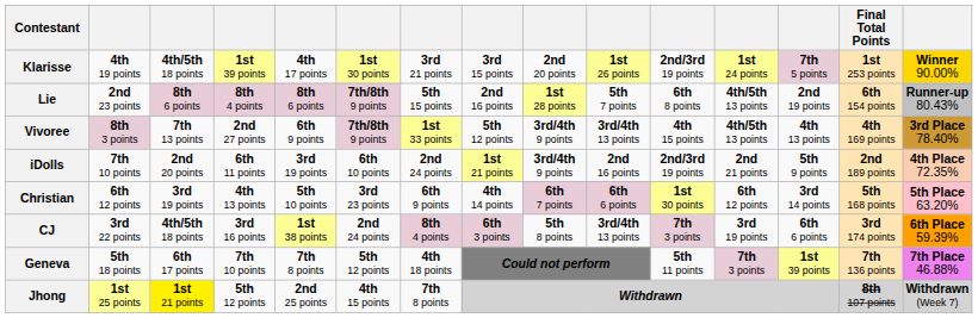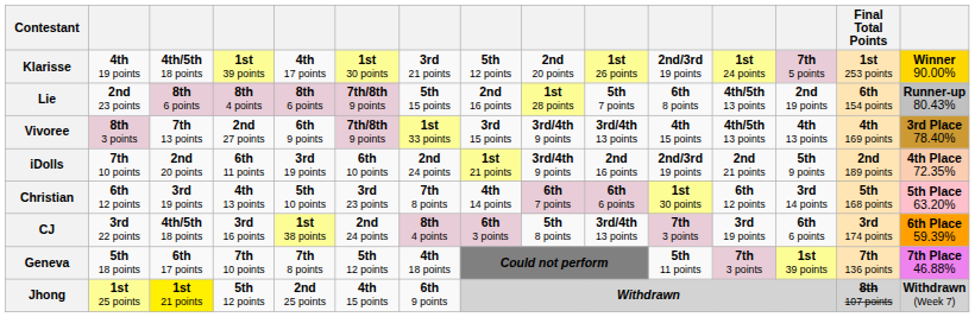 <table class="wikitable" style="text-align:center; line-height:17px; width:auto;">
 <tr>
 <th scope="col" width="09%">Contestant</th>
 <th scope="col" width="07%"><a href='#'></a></th>
 <th scope="col" width="07%"><a href='#'></a></th>
 <th scope="col" width="07%"><a href='#'></a></th>
 <th scope="col" width="07%"><a href='#'></a></th>
 <th scope="col" width="07%"><a href='#'></a></th>
 <th scope="col" width="07%"><a href='#'></a></th>
 <th scope="col" width="07%"><a href='#'></a></th>
 <th scope="col" width="07%"><a href='#'></a></th>
 <th scope="col" width="07%"><a href='#'></a></th>
 <th scope="col" width="07%"><a href='#'></a></th>
 <th scope="col" width="07%"><a href='#'></a></th>
 <th scope="col" width="07%"><a href='#'></a></th>
 <th scope="col" width="07%">Final Total Points</th>
 <th scope="col" width="07%"><a href='#'></a></th>
 </tr>
 <tr>
 <th>Klarisse</th>
 <td><strong>4th</strong> <br><small>19 points</small></td>
 <td><strong>4th/5th</strong> <br><small>18 points</small></td>
 <td style="background:#FDFD96;"><strong>1st</strong> <br><small>39 points</small></td>
 <td><strong>4th</strong> <br><small>17 points</small></td>
 <td style="background:#FDFD96;"><strong>1st</strong> <br><small>30 points</small></td>
 <td><strong>3rd</strong> <br><small>21 points</small></td>
-<td><strong>3rd</strong> <br><small>15 points</small></td>
+<td><strong>5th</strong> <br><small>12 points</small></td>
 <td><strong>2nd</strong> <br><small>20 points</small></td>
 <td style="background:#FDFD96;"><strong>1st</strong> <br><small>26 points</small></td>
 <td><strong>2nd/3rd</strong> <br><small>19 points</small></td>
 <td style="background:#FDFD96;"><strong>1st</strong> <br><small>24 points</small></td>
 <td style="background:#E8CCD7;"><strong>7th</strong> <br><small>5 points</small></td>
 <td style="background:#FFE5B4;"><strong>1st</strong><br><small> 253 points</small></td>
 <td style="background:gold"><strong>Winner</strong> <br> 90.00%</td>
 </tr>
 <tr>
 <th>Lie</th>
 <td><strong>2nd</strong> <br><small>23 points</small></td>
 <td style="background:#E8CCD7;"><strong>8th</strong> <br><small>6 points</small></td>
 <td style="background:#E8CCD7;"><strong>8th</strong> <br><small>4 points</small></td>
 <td style="background:#E8CCD7;"><strong>8th</strong> <br><small>6 points</small></td>
 <td style="background:#E8CCD7;"><strong>7th/8th</strong> <br><small>9 points</small></td>
 <td><strong>5th</strong> <br><small>15 points</small></td>
 <td><strong>2nd</strong> <br><small>16 points</small></td>
 <td style="background:#FDFD96;"><strong>1st</strong> <br><small>28 points</small></td>
 <td><strong>5th</strong> <br><small>7 points</small></td>
 <td><strong>6th</strong> <br><small>8 points</small></td>
 <td><strong>4th/5th</strong> <br><small>13 points</small></td>
 <td><strong>2nd</strong><br><small>19 points</small></td>
 <td style="background:#FFE5B4;"><strong>6th</strong><br><small>154 points</small></td>
 <td style="background:silver"><strong>Runner-up</strong> <br> 80.43%</td>
 </tr>
 <tr>
 <th>Vivoree</th>
 <td style="background:#E8CCD7;"><strong>8th</strong> <br><small>3 points</small></td>
 <td><strong>7th</strong> <br><small>13 points</small></td>
 <td><strong>2nd</strong> <br><small>27 points </small></td>
 <td><strong>6th</strong> <br><small>9 points</small></td>
 <td style="background:#E8CCD7;"><strong>7th/8th</strong> <br><small>9 points</small></td>
 <td style="background:#FDFD96;"><strong>1st</strong> <br><small>33 points</small></td>
-<td><strong>5th</strong> <br><small>12 points</small></td>
+<td><strong>3rd</strong> <br><small>15 points</small></td>
 <td><strong>3rd/4th</strong> <br><small>9 points</small></td>
 <td><strong>3rd/4th</strong> <br><small>13 points</small></td>
 <td><strong>4th</strong> <br><small>15 points</small></td>
 <td><strong>4th/5th</strong> <br><small>13 points</small></td>
 <td><strong>4th</strong><br><small>13 points</small></td>
 <td style="background:#FFE5B4;"><strong>4th</strong><br><small>169 points</small></td>
 <td style="background:#cc9933"><strong>3rd Place</strong> <br> 78.40%</td>
 </tr>
 <tr>
 <th>iDolls</th>
 <td><strong>7th</strong> <br><small>10 points</small></td>
 <td><strong>2nd</strong> <br><small>20 points</small></td>
 <td><strong>6th</strong> <br><small>11 points</small></td>
 <td><strong>3rd</strong> <br><small>19 points</small></td>
 <td><strong>6th</strong><br><small>10 points</small></td>
 <td><strong>2nd</strong> <br><small>24 points</small></td>
 <td style="background:#FDFD96;"><strong>1st</strong> <br><small>21 points</small></td>
 <td><strong>3rd/4th</strong> <br><small>9 points</small></td>
 <td><strong>2nd</strong> <br><small>16 points</small></td>
 <td><strong>2nd/3rd</strong> <br><small>19 points</small></td>
 <td><strong>2nd</strong> <br><small>21 points</small></td>
 <td><strong>5th</strong> <br><small>9 points</small></td>
 <td style="background:#FFE5B4;"><strong>2nd</strong> <br><small>189 points</small></td>
 <td style="background:#fbceb1"><strong>4th Place</strong> <br> 72.35%</td>
 </tr>
 <tr>
 <th>Christian</th>
 <td><strong>6th</strong> <br><small>12 points</small></td>
 <td><strong>3rd</strong><br><small>19 points</small></td>
 <td><strong>4th</strong> <br><small>13 points</small></td>
 <td><strong>5th</strong> <br><small>10 points</small></td>
 <td><strong>3rd</strong> <br><small>23 points</small></td>
-<td><strong>6th</strong> <br><small>9 points</small></td>
+<td><strong>7th</strong> <br><small>8 points</small></td>
 <td><strong>4th</strong> <br><small>14 points</small></td>
 <td style="background:#E8CCD7;"><strong>6th</strong> <br><small>7 points</small></td>
 <td style="background:#E8CCD7;"><strong>6th</strong> <br><small>6 points</small></td>
 <td style="background:#FDFD96;"><strong>1st</strong> <br><small>30 points</small></td>
 <td><strong>6th</strong> <br><small>12 points</small></td>
 <td><strong>3rd</strong><br><small>14 points</small></td>
 <td style="background:#FFE5B4;"><strong>5th</strong> <br><small>168 points</small></td>
 <td style="background:pink"><strong>5th Place</strong> <br> 63.20%</td>
 </tr>
 <tr>
 <th>CJ</th>
 <td><strong>3rd</strong> <br><small>22 points</small></td>
 <td><strong>4th/5th</strong> <br><small>18 points</small></td>
 <td><strong>3rd</strong> <br><small>16 points</small></td>
 <td style="background:#FDFD96;"><strong>1st</strong> <br><small>38 points</small></td>
 <td><strong>2nd</strong><br><small>24 points</small></td>
 <td style="background:#E8CCD7;"><strong>8th</strong> <br><small>4 points</small></td>
 <td style="background:#E8CCD7;"><strong>6th</strong> <br><small>3 points</small></td>
 <td><strong>5th</strong> <br><small>8 points</small></td>
 <td><strong>3rd/4th</strong> <br><small>13 points</small></td>
 <td style="background:#E8CCD7;"><strong>7th</strong> <br><small>3 points</small></td>
 <td><strong>3rd</strong><br><small>19 points</small></td>
 <td><strong>6th</strong><br><small>6 points</small></td>
 <td style="background:#FFE5B4;"><strong>3rd</strong> <br><small>174 points</small></td>
 <td style="background:#FF9F00"><strong>6th Place</strong><br> 59.39%</td>
 </tr>
 <tr>
 <th>Geneva</th>
 <td><strong>5th</strong><br><small>18 points</small></td>
 <td><strong>6th</strong> <br><small>17 points</small></td>
 <td><strong>7th</strong> <br><small>10 points</small></td>
 <td><strong>7th</strong> <br><small>8 points</small></td>
 <td><strong>5th</strong><br><small>12 points</small></td>
 <td><strong>4th</strong> <br><small>18 points</small></td>
 <td colspan="3" style="background:grey"><strong><em>Could not perform</em></strong></td>
 <td><strong>5th</strong> <br><small>11 points</small></td>
 <td style="background:#E8CCD7;"><strong>7th</strong><br><small>3 points</small></td>
 <td style="background:#FDFD96;"><strong>1st</strong><br><small>39 points</small></td>
 <td style="background:#FFE5B4;"><strong>7th</strong><br><small>136 points</small></td>
 <td style="background:violet"><strong>7th Place</strong><br> 46.88%</td>
 </tr>
 <tr>
 <th>Jhong</th>
 <td style="background:#FDFD96;"><strong>1st</strong> <br><small>25 points</small></td>
 <td style="background:#FFEF00"><strong>1st</strong> <br><small>21 points</small></td>
 <td><strong>5th</strong><br><small>12 points</small></td>
 <td><strong>2nd</strong> <br><small>25 points</small></td>
 <td><strong>4th</strong><br><small>15 points</small></td>
-<td><strong>7th</strong> <br><small>8 points</small></td>
+<td><strong>6th</strong> <br><small>9 points</small></td>
 <td colspan="6" style="background:lightgray"><strong><em>Withdrawn</em></strong></td>
 <td style="background:lightgray"><strong><s>8th</s></strong><br><small><s>107 points</s></small></td>
 <td style="background:lightgray"><strong>Withdrawn</strong><br><small>(Week 7)</small></td>
 </tr>
 </table>
